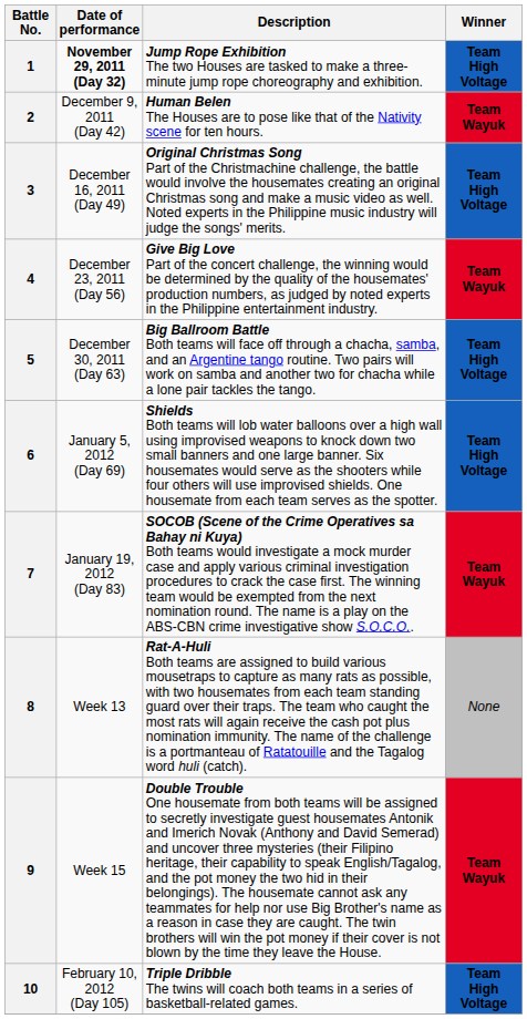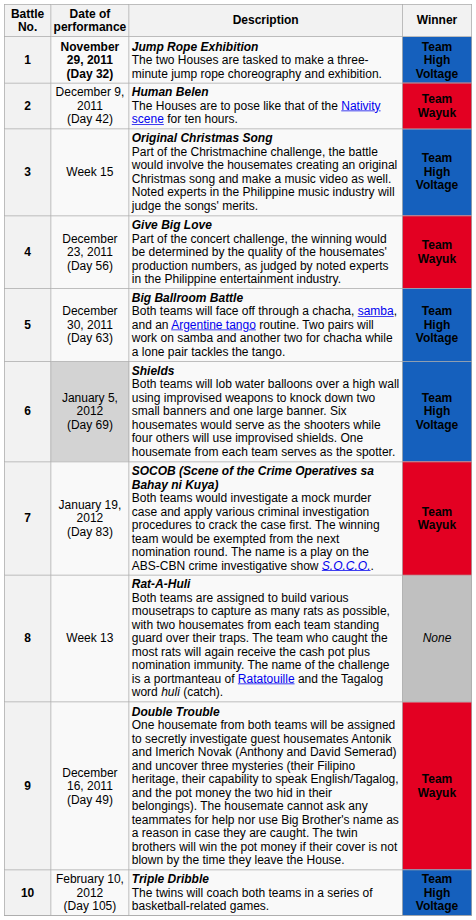 <table class="wikitable" style="width:100%">
 <tr>
 <th style="width: 10%;">Battle No.</th>
 <th style="width: 15%;">Date of performance</th>
 <th style="width: 60%;">Description</th>
 <th style="width: 15%;">Winner</th>
 </tr>
 <tr>
 <th>1</th>
 <td align="center"><strong>November 29, 2011 <br> (Day 32)</strong></td>
 <td><strong><em>Jump Rope Exhibition</em></strong> <br> The two Houses are tasked to make a three-minute jump rope choreography and exhibition.</td>
 <td bgcolor="#1560BD" align="center"><span><strong>Team<br>High Voltage</strong></span></td>
 </tr>
 <tr>
 <th>2</th>
 <td align="center">December 9, 2011 <br> (Day 42)</td>
 <td><strong><em>Human Belen</em></strong> <br> The Houses are to pose like that of the <a href='#'>Nativity scene</a> for ten hours.</td>
 <td bgcolor="#E30022" align="center"><span><strong>Team<br>Wayuk</strong></span></td>
 </tr>
 <tr>
 <th>3</th>
-<td align="center">December 16, 2011 <br> (Day 49)</td>
+<td align="center">Week 15</td>
 <td><strong><em>Original Christmas Song</em></strong> <br> Part of the Christmachine challenge, the battle would involve the housemates creating an original Christmas song and make a music video as well. Noted experts in the Philippine music industry will judge the songs' merits.</td>
 <td bgcolor="#1560BD" align="center"><span><strong>Team<br>High Voltage</strong></span></td>
 </tr>
 <tr>
 <th>4</th>
 <td align="center">December 23, 2011 <br> (Day 56)</td>
 <td><strong><em>Give Big Love</em></strong> <br> Part of the concert challenge, the winning would be determined by the quality of the housemates' production numbers, as judged by noted experts in the Philippine entertainment industry.</td>
 <td bgcolor="#E30022" align="center"><span><strong>Team<br>Wayuk</strong></span></td>
 </tr>
 <tr>
 <th>5</th>
 <td align="center">December 30, 2011 <br>(Day 63)</td>
 <td><strong><em>Big Ballroom Battle</em></strong> <br> Both teams will face off through a chacha, <a href='#'>samba</a>, and an <a href='#'>Argentine tango</a> routine. Two pairs will work on samba and another two for chacha while a lone pair tackles the tango.</td>
 <td bgcolor="#1560BD" align="center"><span><strong>Team<br>High Voltage</strong></span></td>
 </tr>
 <tr>
 <th>6</th>
-<td align="center">January 5, 2012 <br>(Day 69)</td>
+<td align="center" style="background: lightgrey;">January 5, 2012 <br>(Day 69)</td>
 <td><strong><em>Shields</em></strong> <br> Both teams will lob water balloons over a high wall using improvised weapons to knock down two small banners and one large banner. Six housemates would serve as the shooters while four others will use improvised shields. One housemate from each team serves as the spotter.</td>
 <td bgcolor="#1560BD" align="center"><span><strong>Team<br>High Voltage</strong></span></td>
 </tr>
 <tr>
 <th>7</th>
 <td align="center">January 19, 2012 <br>(Day 83)</td>
 <td><strong><em>SOCOB (Scene of the Crime Operatives sa Bahay ni Kuya)</em></strong> <br> Both teams would investigate a mock murder case and apply various criminal investigation procedures to crack the case first. The winning team would be exempted from the next nomination round. The name is a play on the ABS-CBN crime investigative show <em><a href='#'>S.O.C.O.</a></em>.</td>
 <td bgcolor="#E30022" align="center"><span><strong>Team<br>Wayuk</strong></span></td>
 </tr>
 <tr>
 <th>8</th>
 <td align="center">Week 13</td>
 <td><strong><em>Rat-A-Huli</em></strong> <br> Both teams are assigned to build various mousetraps to capture as many rats as possible, with two housemates from each team standing guard over their traps. The team who caught the most rats will again receive the cash pot plus nomination immunity. The name of the challenge is a portmanteau of <a href='#'>Ratatouille</a> and the Tagalog word <em>huli</em> (catch).</td>
 <td align="center" bgcolor="C0C0C0"><em>None</em></td>
 </tr>
 <tr>
 <th>9</th>
-<td align="center">Week 15</td>
+<td align="center">December 16, 2011 <br> (Day 49)</td>
 <td><strong><em>Double Trouble</em></strong> <br> One housemate from both teams will be assigned to secretly investigate guest housemates Antonik and Imerich Novak (Anthony and David Semerad) and uncover three mysteries (their Filipino heritage, their capability to speak English/Tagalog, and the pot money the two hid in their belongings). The housemate cannot ask any teammates for help nor use Big Brother's name as a reason in case they are caught. The twin brothers will win the pot money if their cover is not blown by the time they leave the House.</td>
 <td bgcolor="#E30022" align="center"><span><strong>Team<br>Wayuk</strong></span></td>
 </tr>
 <tr>
 <th>10</th>
 <td align="center">February 10, 2012 <br> (Day 105)</td>
 <td><strong><em>Triple Dribble</em></strong> <br> The twins will coach both teams in a series of basketball-related games.</td>
 <td bgcolor="#1560BD" align="center"><span><strong>Team<br>High Voltage</strong></span></td>
 </tr>
 <tr>
 </tr>
 </table>
